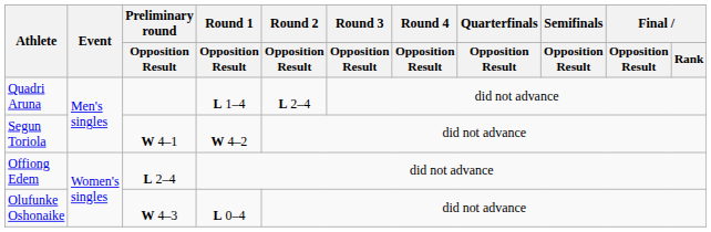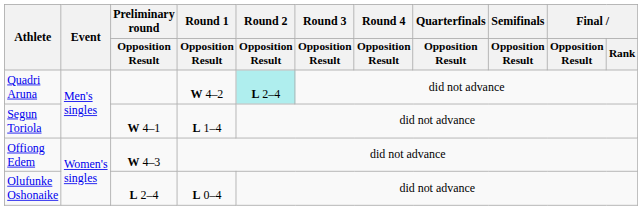 <table class="wikitable" style="font-size:90%">
 <tr>
 <th rowspan=2>Athlete</th>
 <th rowspan=2>Event</th>
 <th>Preliminary round</th>
 <th>Round 1</th>
 <th>Round 2</th>
 <th>Round 3</th>
 <th>Round 4</th>
 <th>Quarterfinals</th>
 <th>Semifinals</th>
 <th colspan=2>Final / </th>
 </tr>
 <tr style="font-size:95%">
 <th>Opposition<br>Result</th>
 <th>Opposition<br>Result</th>
 <th>Opposition<br>Result</th>
 <th>Opposition<br>Result</th>
 <th>Opposition<br>Result</th>
 <th>Opposition<br>Result</th>
 <th>Opposition<br>Result</th>
 <th>Opposition<br>Result</th>
 <th>Rank</th>
 </tr>
 <tr align=center>
 <td align=left><a href='#'>Quadri Aruna</a></td>
 <td align=left rowspan=2><a href='#'>Men's singles</a></td>
 <td></td>
-<td><br><strong>L</strong> 1–4</td>
-<td><br><strong>L</strong> 2–4</td>
+<td><br><strong>W</strong> 4–2</td>
+<td style="background: paleturquoise;"><br><strong>L</strong> 2–4</td>
 <td colspan=6>did not advance</td>
 </tr>
 <tr align=center>
 <td align=left><a href='#'>Segun Toriola</a></td>
 <td><br><strong>W</strong> 4–1</td>
-<td><br><strong>W</strong> 4–2</td>
+<td><br><strong>L</strong> 1–4</td>
 <td colspan=7>did not advance</td>
 </tr>
 <tr align=center>
 <td align=left><a href='#'>Offiong Edem</a></td>
 <td align=left rowspan=2><a href='#'>Women's singles</a></td>
-<td><br> <strong>L</strong> 2–4</td>
+<td><br> <strong>W</strong> 4–3</td>
 <td colspan=8>did not advance</td>
 </tr>
 <tr align=center>
 <td align=left><a href='#'>Olufunke Oshonaike</a></td>
-<td><br> <strong>W</strong> 4–3</td>
+<td><br> <strong>L</strong> 2–4</td>
 <td><br><strong>L</strong> 0–4</td>
 <td colspan=7>did not advance</td>
 </tr>
 </table>
